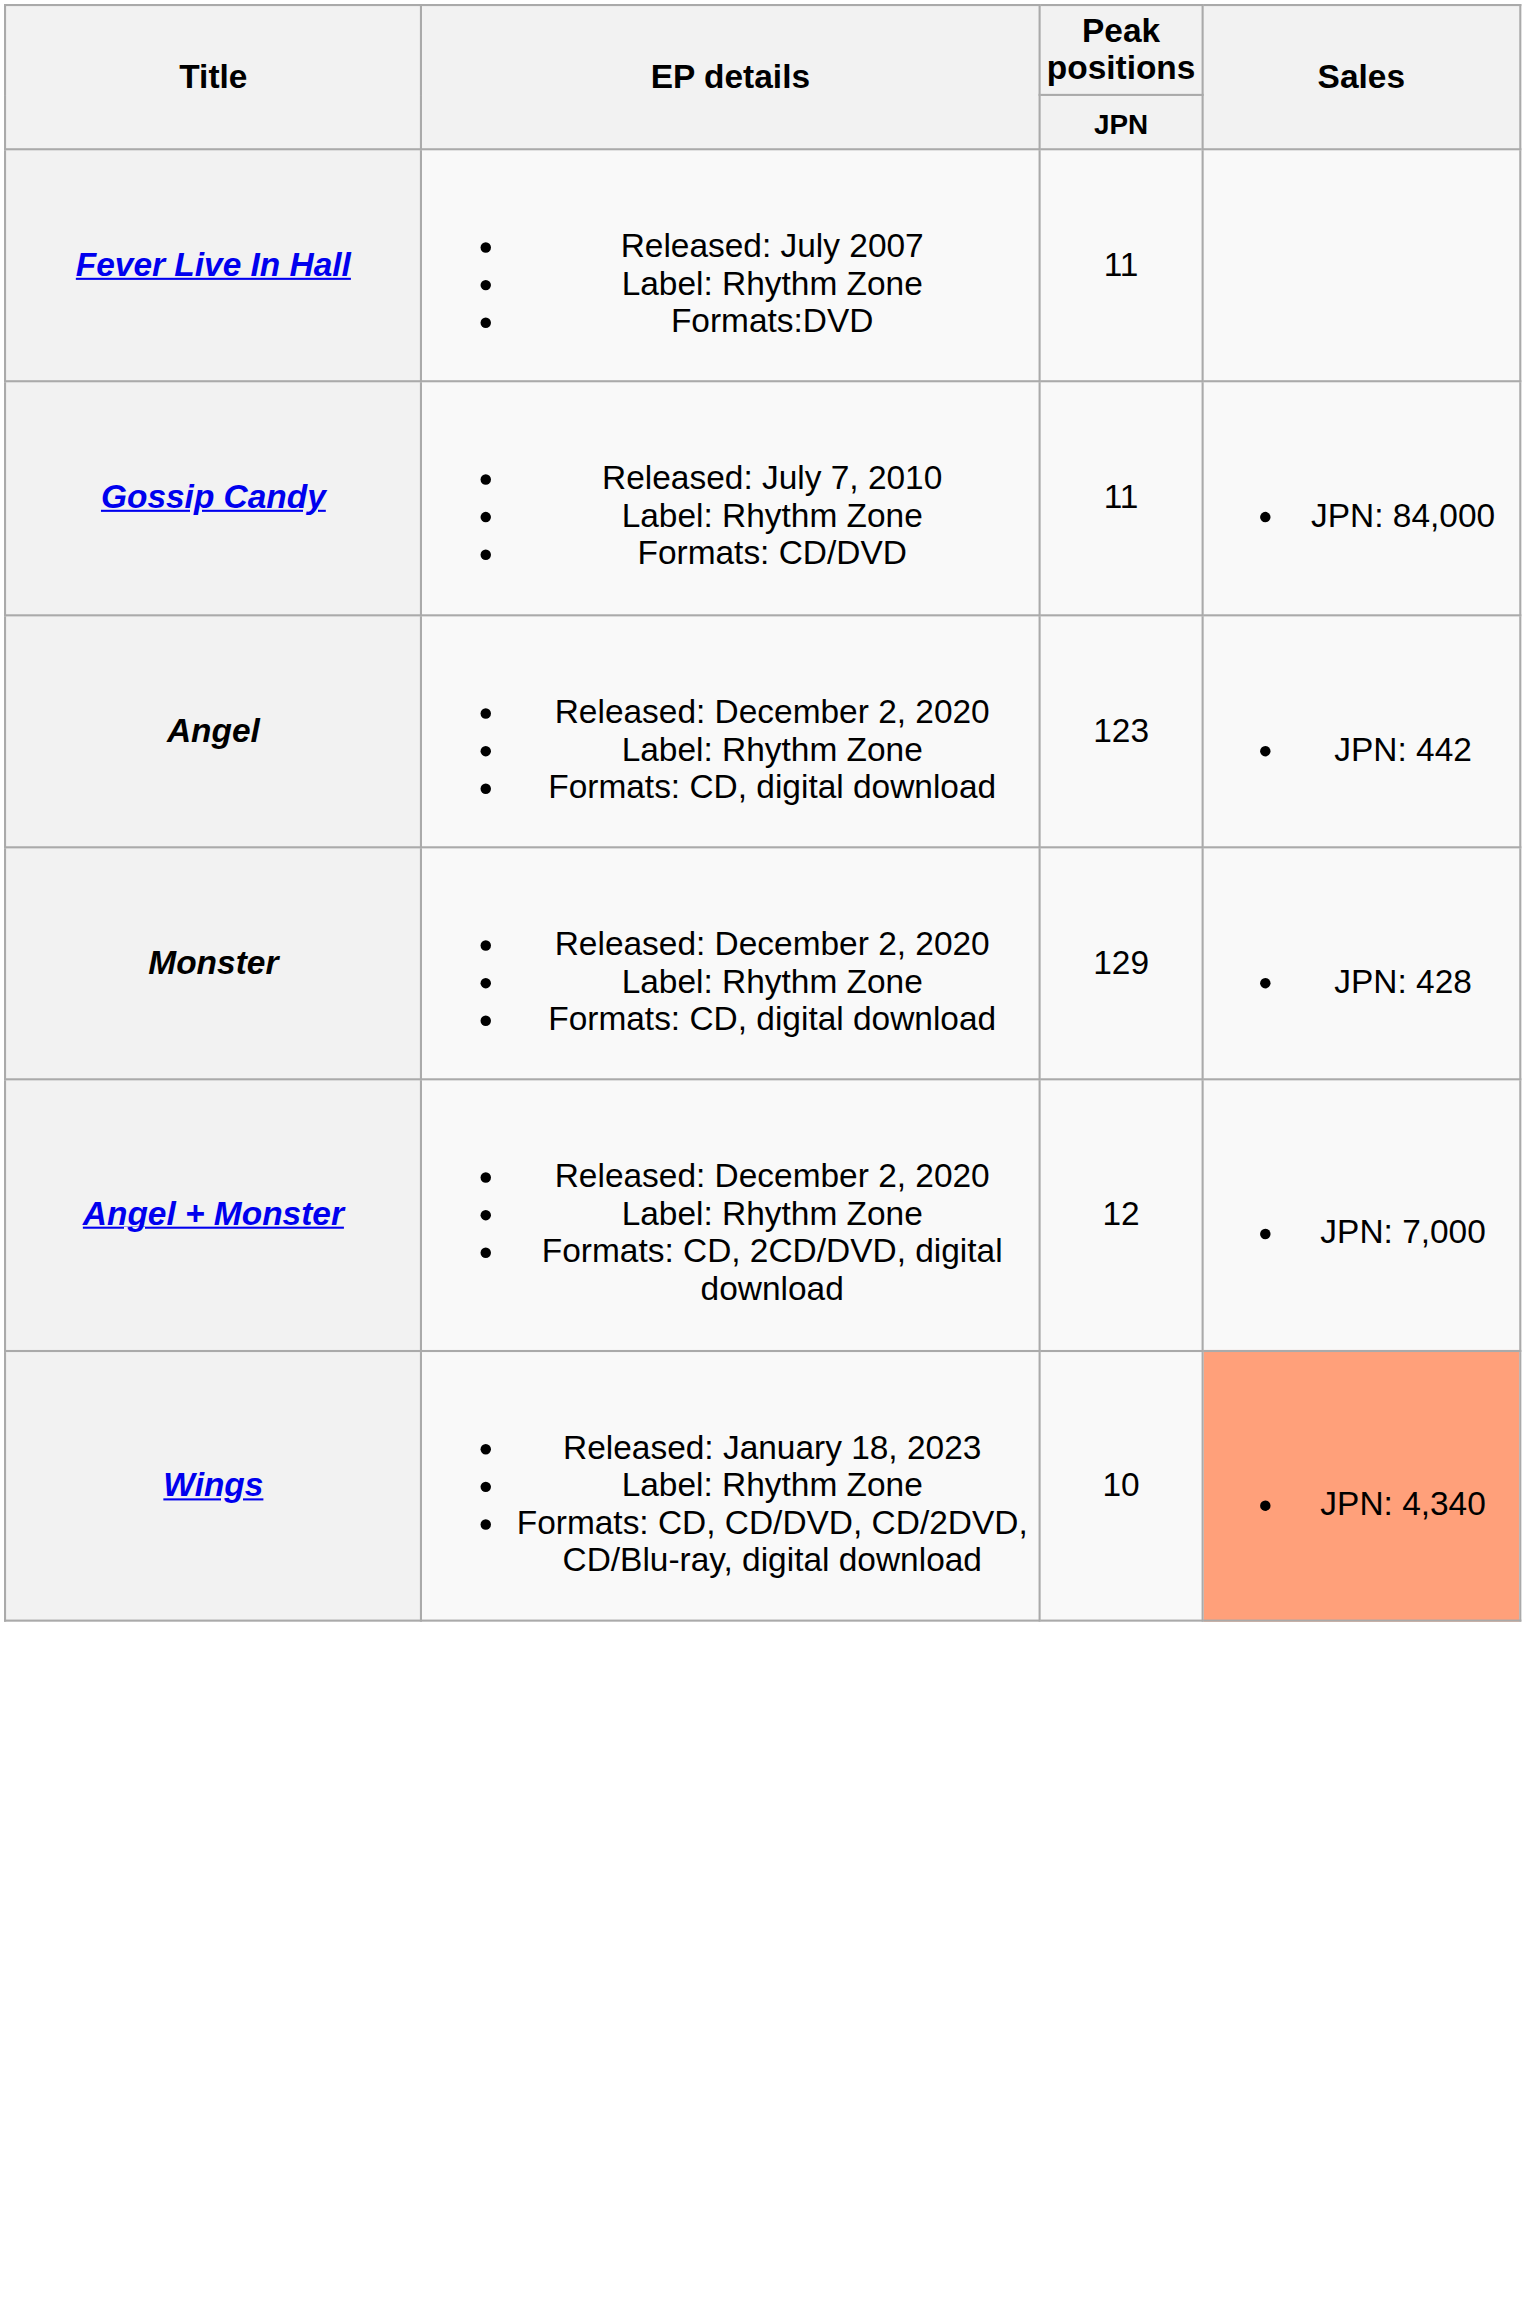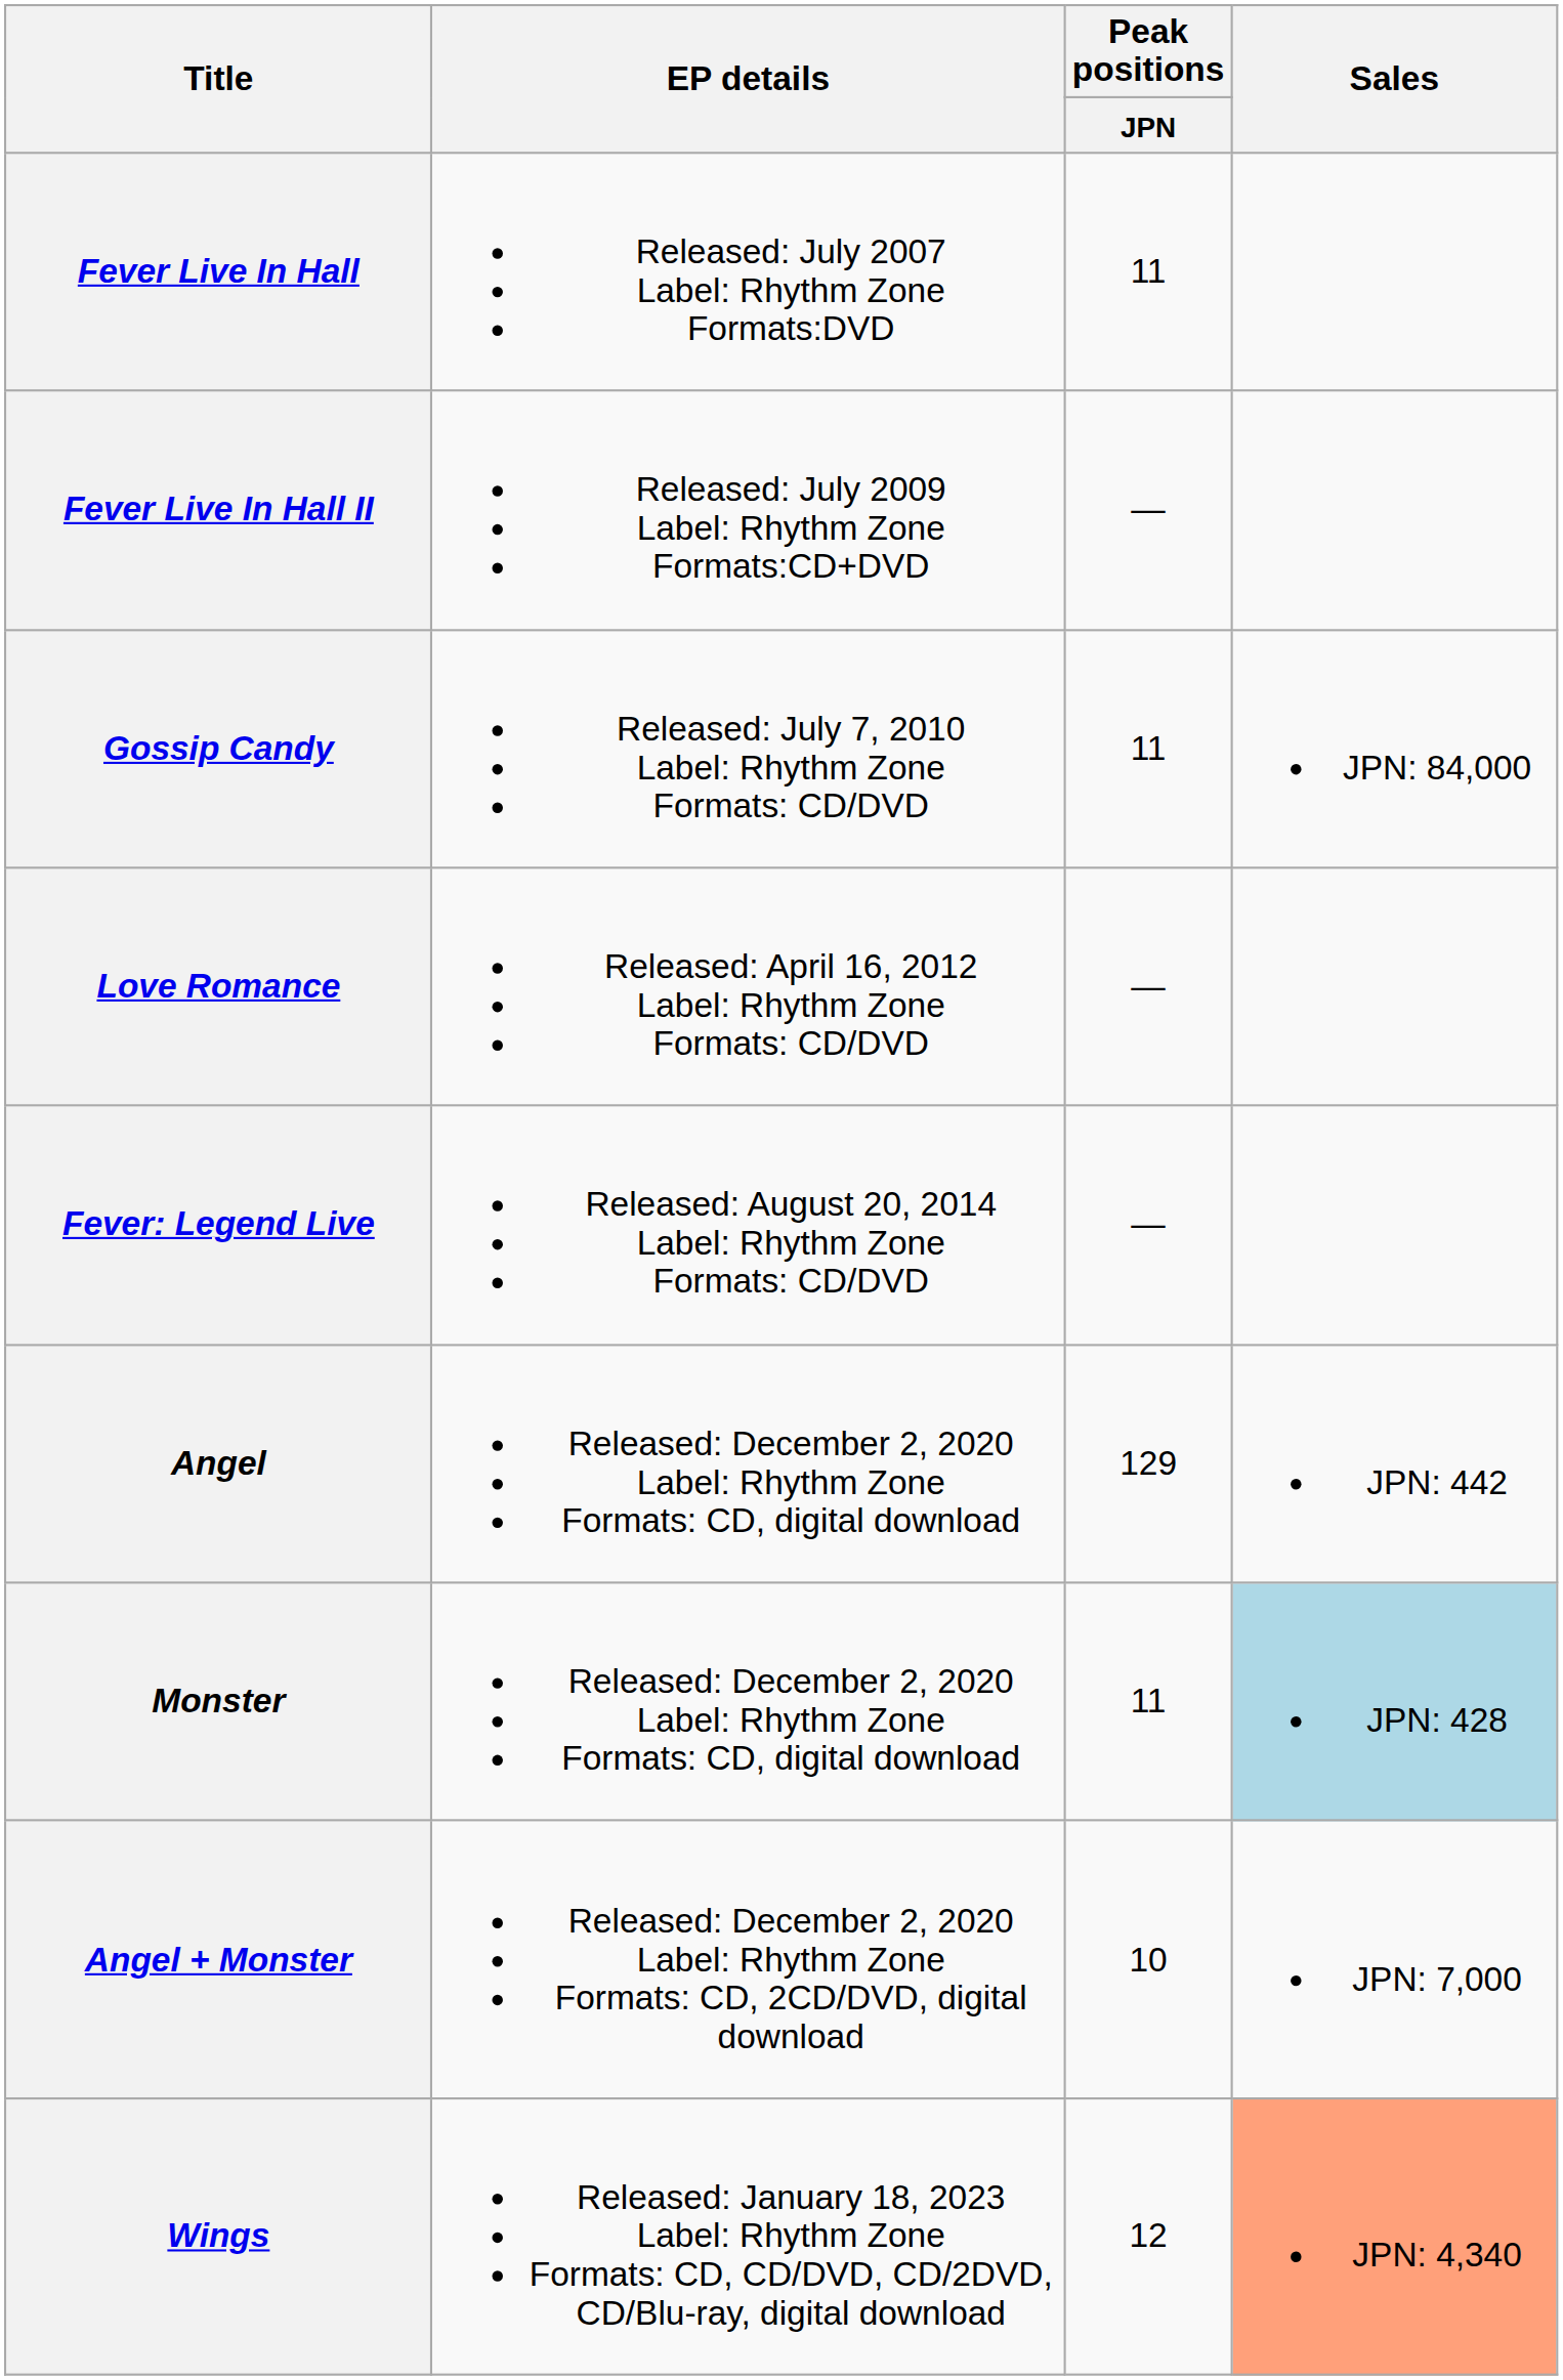 <table class="wikitable plainrowheaders" style="text-align:center;">
 <tr>
 <th rowspan="2" style="width:12em;">Title</th>
 <th rowspan="2" style="width:18em;">EP details</th>
 <th colspan="1">Peak positions</th>
 <th style="width:9em;" rowspan="2">Sales</th>
 </tr>
 <tr>
 <th style="width:2.5em;"><small>JPN</small><br></th>
 </tr>
 <tr>
 <th scope="row"><em><a href='#'>Fever Live In Hall</a></em></th>
 <td><br><ul><li>Released: July 2007</li><li>Label: Rhythm Zone</li><li>Formats:DVD</li></ul></td>
 <td>11</td>
 <td></td>
 </tr>
 <tr>
+<th scope="row"><em><a href='#'>Fever Live In Hall II</a></em></th>
+<td><br><ul><li>Released: July 2009</li><li>Label: Rhythm Zone</li><li>Formats:CD+DVD</li></ul></td>
+<td>—</td>
+<td></td>
+</tr>
+<tr>
 <th scope="row"><em><a href='#'>Gossip Candy</a></em></th>
 <td><br><ul><li>Released: July 7, 2010</li><li>Label: Rhythm Zone</li><li>Formats: CD/DVD</li></ul></td>
 <td>11</td>
 <td><br><ul><li>JPN: 84,000</li></ul></td>
 </tr>
 <tr>
+<th scope="row"><em><a href='#'>Love Romance</a></em></th>
+<td><br><ul><li>Released: April 16, 2012</li><li>Label: Rhythm Zone</li><li>Formats: CD/DVD</li></ul></td>
+<td>—</td>
+<td></td>
+</tr>
+<tr>
+<th scope="row"><em><a href='#'>Fever: Legend Live</a></em></th>
+<td><br><ul><li>Released: August 20, 2014</li><li>Label: Rhythm Zone</li><li>Formats: CD/DVD</li></ul></td>
+<td>—</td>
+<td></td>
+</tr>
+<tr>
 <th scope="row"><em>Angel</em></th>
 <td><br><ul><li>Released: December 2, 2020</li><li>Label: Rhythm Zone</li><li>Formats: CD, digital download</li></ul></td>
-<td>123</td>
+<td>129</td>
 <td><br><ul><li>JPN: 442</li></ul></td>
 </tr>
 <tr>
 <th scope="row"><em>Monster</em></th>
 <td><br><ul><li>Released: December 2, 2020</li><li>Label: Rhythm Zone</li><li>Formats: CD, digital download</li></ul></td>
-<td>129</td>
-<td><br><ul><li>JPN: 428</li></ul></td>
+<td>11</td>
+<td style="background: lightblue;"><br><ul><li>JPN: 428</li></ul></td>
 </tr>
 <tr>
 <th scope="row"><em><a href='#'>Angel + Monster</a></em></th>
 <td><br><ul><li>Released: December 2, 2020</li><li>Label: Rhythm Zone</li><li>Formats: CD, 2CD/DVD, digital download</li></ul></td>
-<td>12</td>
+<td>10</td>
 <td><br><ul><li>JPN: 7,000</li></ul></td>
 </tr>
 <tr>
 <th scope="row"><em><a href='#'>Wings</a></em></th>
 <td><br><ul><li>Released: January 18, 2023</li><li>Label: Rhythm Zone</li><li>Formats: CD, CD/DVD, CD/2DVD, CD/Blu-ray, digital download</li></ul></td>
-<td>10</td>
+<td>12</td>
 <td style="background: lightsalmon;"><br><ul><li>JPN: 4,340</li></ul></td>
 </tr>
 </table>
